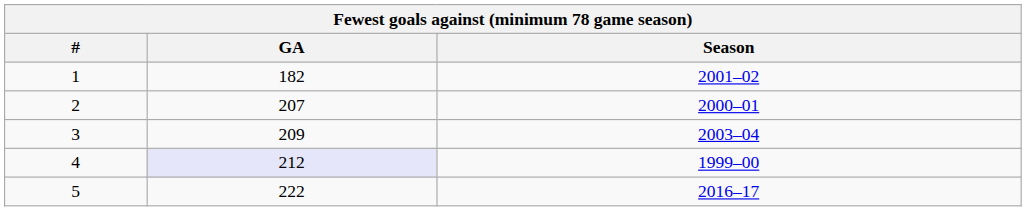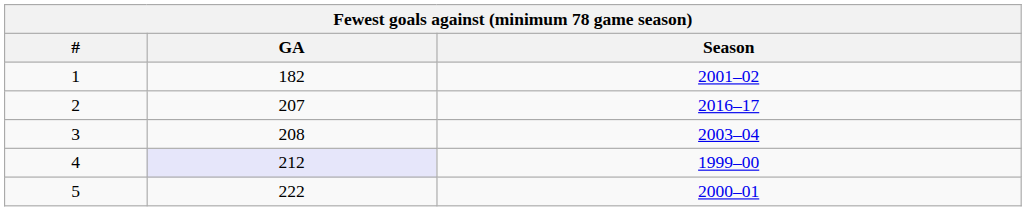 <table class="wikitable" style="text-align: center; font-size: 95%" width="70%">
 <tr>
 <th colspan="3">Fewest goals against (minimum 78 game season)</th>
 </tr>
 <tr>
 <th>#</th>
 <th>GA</th>
 <th>Season</th>
 </tr>
 <tr>
 <td>1</td>
 <td>182</td>
 <td><a href='#'>2001–02</a></td>
 </tr>
 <tr>
 <td>2</td>
 <td>207</td>
-<td><a href='#'>2000–01</a></td>
+<td><a href='#'>2016–17</a></td>
 </tr>
 <tr>
 <td>3</td>
-<td>209</td>
+<td>208</td>
 <td><a href='#'>2003–04</a></td>
 </tr>
 <tr>
 <td>4</td>
 <td style="background: lavender;">212</td>
 <td><a href='#'>1999–00</a></td>
 </tr>
 <tr>
 <td>5</td>
 <td>222</td>
-<td><a href='#'>2016–17</a></td>
+<td><a href='#'>2000–01</a></td>
 </tr>
 </table>
